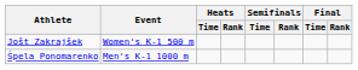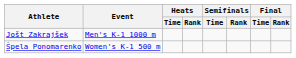 <table class=wikitable style="font-size:90%;">
 <tr>
 <th rowspan=2>Athlete</th>
 <th rowspan=2>Event</th>
 <th colspan=2>Heats</th>
 <th colspan=2>Semifinals</th>
 <th colspan=2>Final</th>
 </tr>
 <tr style="font-size:95%">
 <th>Time</th>
 <th>Rank</th>
 <th>Time</th>
 <th>Rank</th>
 <th>Time</th>
 <th>Rank</th>
 </tr>
 <tr align=center>
 <td align=left><a href='#'>Jošt Zakrajšek</a></td>
-<td align=left><a href='#'>Women's K-1 500 m</a></td>
+<td align=left><a href='#'>Men's K-1 1000 m</a></td>
 <td></td>
 <td></td>
 <td></td>
 <td></td>
 <td></td>
 <td></td>
 </tr>
 <tr align=center>
 <td align=left><a href='#'>Špela Ponomarenko</a></td>
-<td align=left><a href='#'>Men's K-1 1000 m</a></td>
+<td align=left><a href='#'>Women's K-1 500 m</a></td>
 <td></td>
 <td></td>
 <td></td>
 <td></td>
 <td></td>
 <td></td>
 </tr>
 </table>
